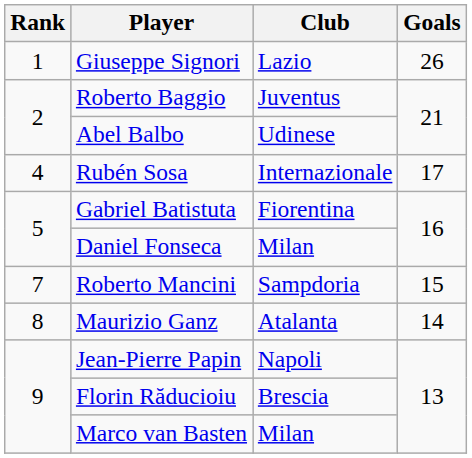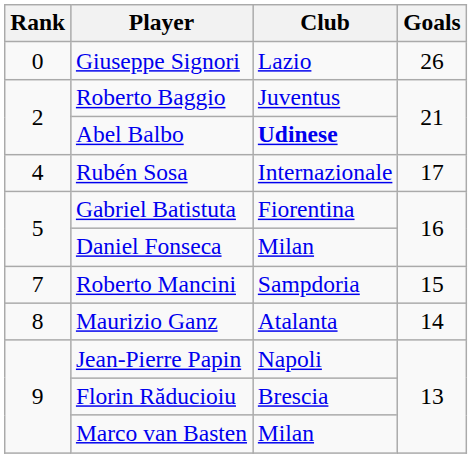 <table class="wikitable" style="text-align:center">
 <tr>
 <th>Rank</th>
 <th>Player</th>
 <th>Club</th>
 <th>Goals</th>
 </tr>
 <tr>
-<td>1</td>
+<td>0</td>
 <td align="left"> <a href='#'>Giuseppe Signori</a></td>
 <td align="left"><a href='#'>Lazio</a></td>
 <td>26</td>
 </tr>
 <tr>
 <td rowspan="2">2</td>
 <td align="left"> <a href='#'>Roberto Baggio</a></td>
 <td align="left"><a href='#'>Juventus</a></td>
 <td rowspan="2">21</td>
 </tr>
 <tr>
 <td align="left"> <a href='#'>Abel Balbo</a></td>
-<td align="left"><a href='#'>Udinese</a></td>
+<td align="left"><strong><a href='#'>Udinese</a></strong></td>
 </tr>
 <tr>
 <td>4</td>
 <td align="left"> <a href='#'>Rubén Sosa</a></td>
 <td align="left"><a href='#'>Internazionale</a></td>
 <td>17</td>
 </tr>
 <tr>
 <td rowspan="2">5</td>
 <td align="left"> <a href='#'>Gabriel Batistuta</a></td>
 <td align="left"><a href='#'>Fiorentina</a></td>
 <td rowspan="2">16</td>
 </tr>
 <tr>
 <td align="left"> <a href='#'>Daniel Fonseca</a></td>
 <td align="left"><a href='#'>Milan</a></td>
 </tr>
 <tr>
 <td>7</td>
 <td align="left"> <a href='#'>Roberto Mancini</a></td>
 <td align="left"><a href='#'>Sampdoria</a></td>
 <td>15</td>
 </tr>
 <tr>
 <td>8</td>
 <td align="left"> <a href='#'>Maurizio Ganz</a></td>
 <td align="left"><a href='#'>Atalanta</a></td>
 <td>14</td>
 </tr>
 <tr>
 <td rowspan="3">9</td>
 <td align="left"> <a href='#'>Jean-Pierre Papin</a></td>
 <td align="left"><a href='#'>Napoli</a></td>
 <td rowspan="3">13</td>
 </tr>
 <tr>
 <td align="left"> <a href='#'>Florin Răducioiu</a></td>
 <td align="left"><a href='#'>Brescia</a></td>
 </tr>
 <tr>
 <td align="left"> <a href='#'>Marco van Basten</a></td>
 <td align="left"><a href='#'>Milan</a></td>
 </tr>
 </table>
